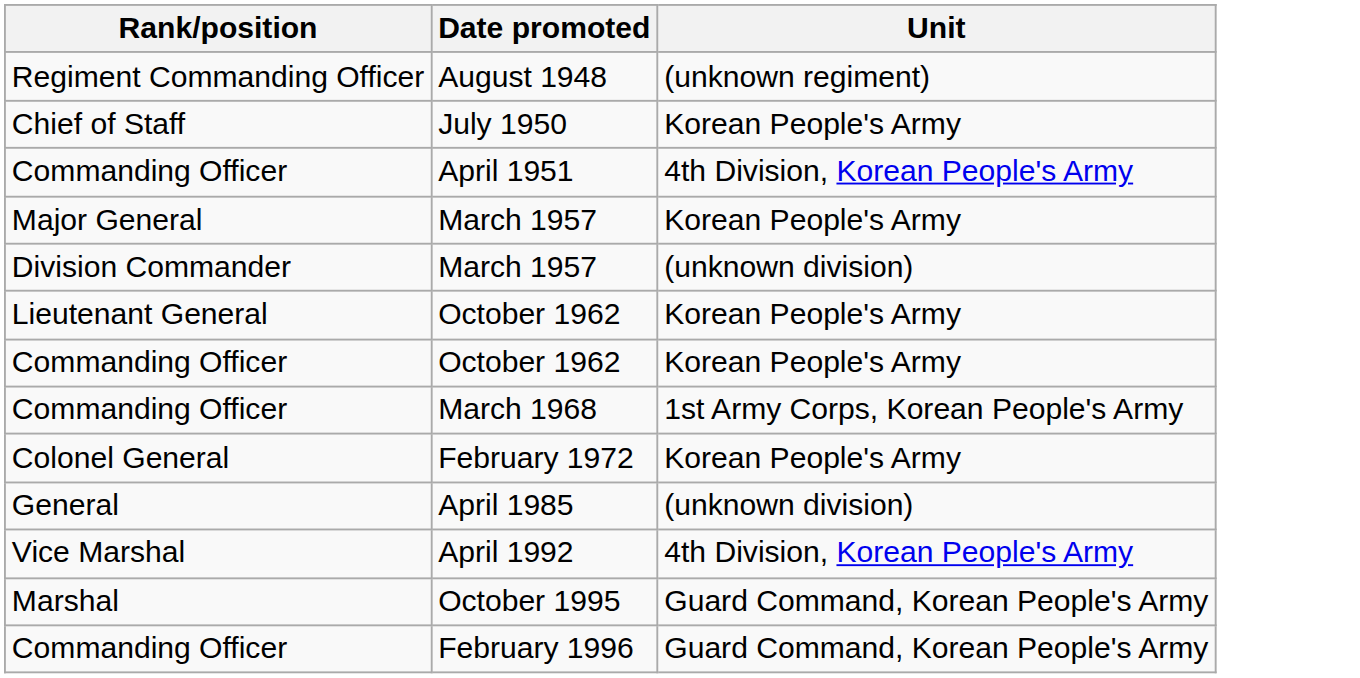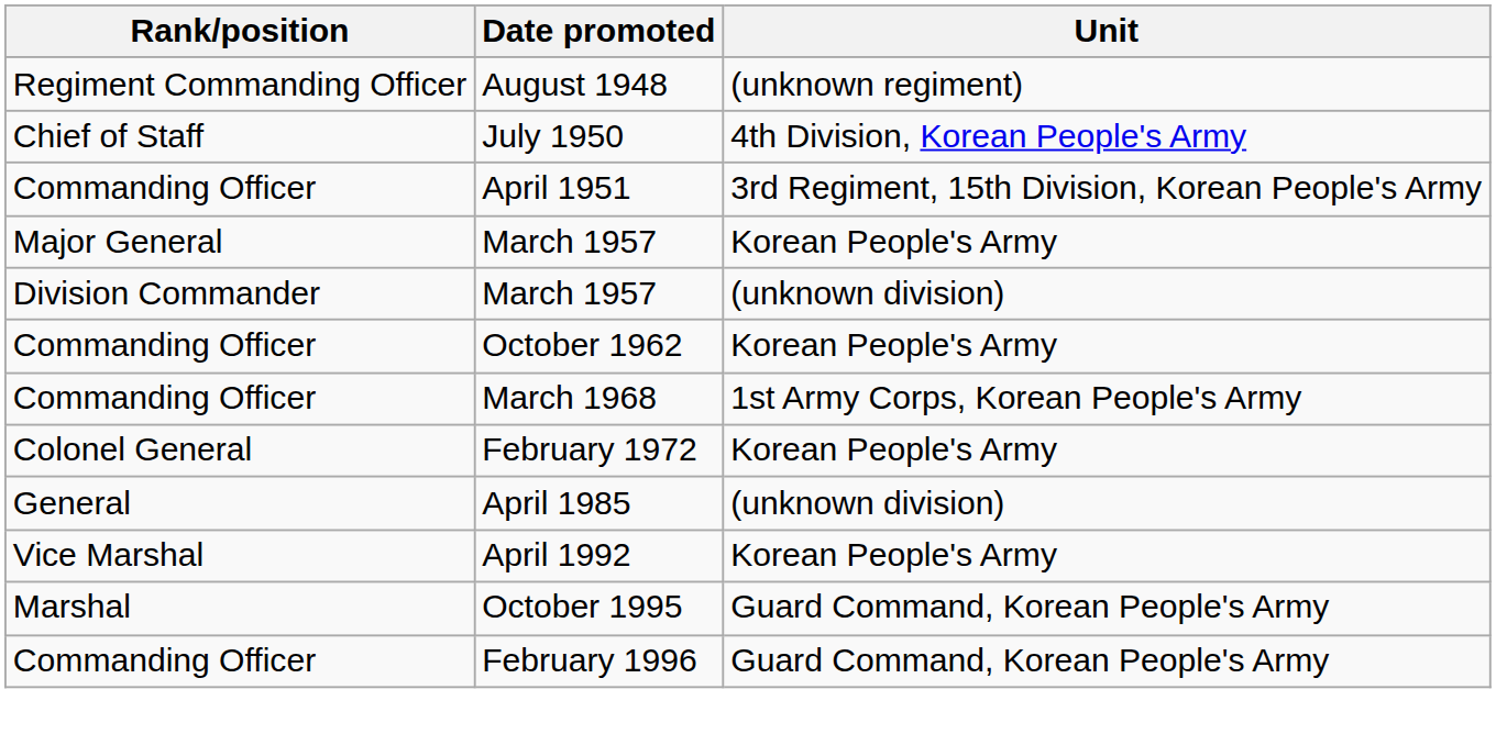 <table class="wikitable">
 <tr>
 <th>Rank/position</th>
 <th>Date promoted</th>
 <th>Unit</th>
 </tr>
 <tr>
 <td>Regiment Commanding Officer</td>
 <td>August 1948</td>
 <td>(unknown regiment)</td>
 </tr>
 <tr>
 <td>Chief of Staff</td>
 <td>July 1950</td>
-<td>Korean People's Army</td>
+<td>4th Division, <a href='#'>Korean People's Army</a></td>
 </tr>
 <tr>
 <td>Commanding Officer</td>
 <td>April 1951</td>
-<td>4th Division, <a href='#'>Korean People's Army</a></td>
+<td>3rd Regiment, 15th Division, Korean People's Army</td>
 </tr>
 <tr>
 <td>Major General</td>
 <td>March 1957</td>
 <td>Korean People's Army</td>
 </tr>
 <tr>
 <td>Division Commander</td>
 <td>March 1957</td>
 <td>(unknown division)</td>
-</tr>
-<tr>
-<td>Lieutenant General</td>
-<td>October 1962</td>
-<td>Korean People's Army</td>
 </tr>
 <tr>
 <td>Commanding Officer</td>
 <td>October 1962</td>
 <td>Korean People's Army</td>
 </tr>
 <tr>
 <td>Commanding Officer</td>
 <td>March 1968</td>
 <td>1st Army Corps, Korean People's Army</td>
 </tr>
 <tr>
 <td>Colonel General</td>
 <td>February 1972</td>
 <td>Korean People's Army</td>
 </tr>
 <tr>
 <td>General</td>
 <td>April 1985</td>
 <td>(unknown division)</td>
 </tr>
 <tr>
 <td>Vice Marshal</td>
 <td>April 1992</td>
-<td>4th Division, <a href='#'>Korean People's Army</a></td>
+<td>Korean People's Army</td>
 </tr>
 <tr>
 <td>Marshal</td>
 <td>October 1995</td>
 <td>Guard Command, Korean People's Army</td>
 </tr>
 <tr>
 <td>Commanding Officer</td>
 <td>February 1996</td>
 <td>Guard Command, Korean People's Army</td>
 </tr>
 </table>
